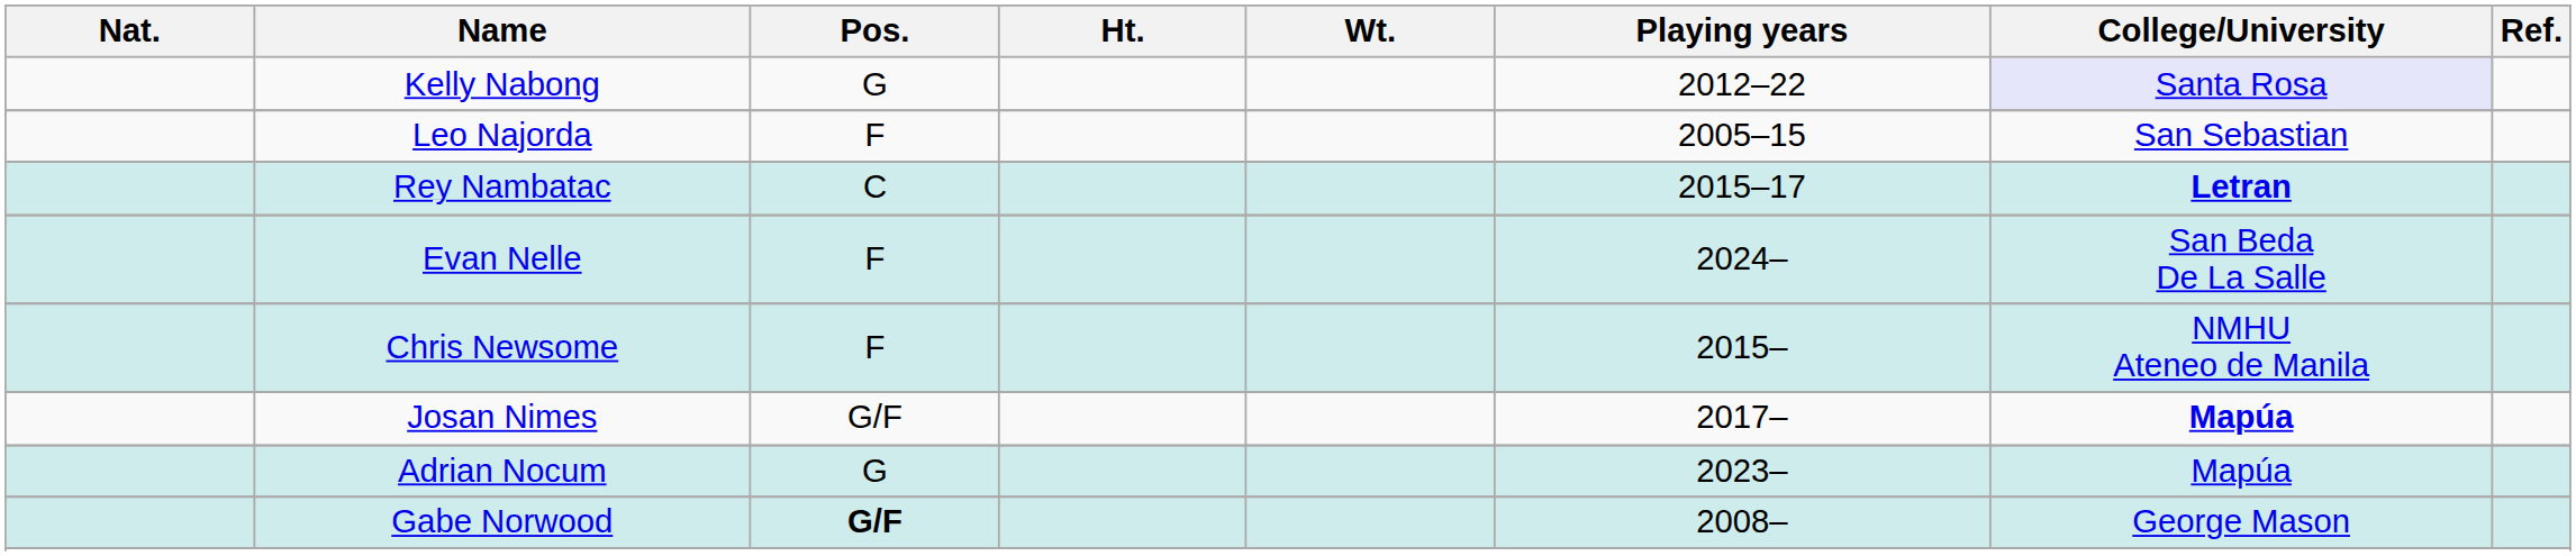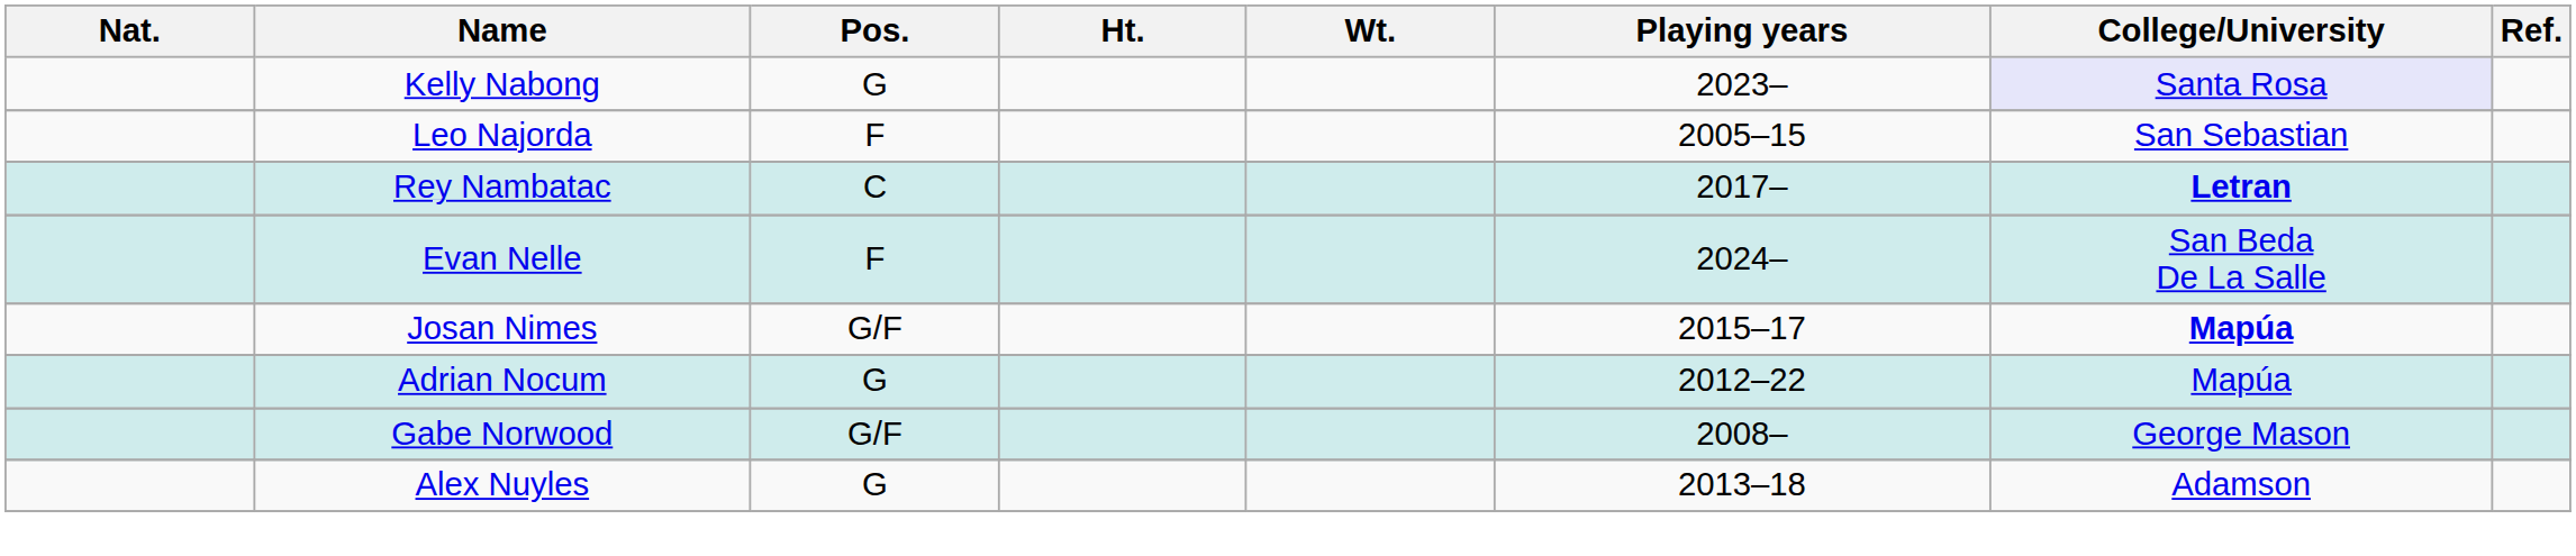 <table class="wikitable" style="text-align:center;">
 <tr>
 <th scope="col" width="10%">Nat.</th>
 <th scope="col" width="20%">Name</th>
 <th scope="col" width="10%">Pos.</th>
 <th scope="col" width="10%">Ht.</th>
 <th scope="col" width="10%">Wt.</th>
 <th scope="col" width="20%">Playing years</th>
 <th scope="col" width="20%">College/University</th>
 <th scope="col" width="5%">Ref.</th>
 </tr>
 <tr>
 <td> </td>
 <td><a href='#'>Kelly Nabong</a></td>
 <td>G</td>
 <td></td>
 <td></td>
-<td>2012–22</td>
+<td>2023–</td>
 <td style="background: lavender;"><a href='#'>Santa Rosa</a></td>
 <td></td>
 </tr>
 <tr>
 </tr>
 <tr>
 <td></td>
 <td><a href='#'>Leo Najorda</a></td>
 <td>F</td>
 <td></td>
 <td></td>
 <td>2005–15</td>
 <td><a href='#'>San Sebastian</a></td>
 <td></td>
 </tr>
 <tr>
 </tr>
 <tr align="center" bgcolor="#CFECEC" width="20">
 <td></td>
 <td><a href='#'>Rey Nambatac</a></td>
 <td>C</td>
 <td></td>
 <td></td>
-<td>2015–17</td>
+<td>2017–</td>
 <td><strong><a href='#'>Letran</a></strong></td>
 <td></td>
 </tr>
 <tr>
 </tr>
 <tr align="center" bgcolor="#CFECEC" width="20">
 <td></td>
 <td><a href='#'>Evan Nelle</a></td>
 <td>F</td>
 <td></td>
 <td></td>
 <td>2024–</td>
 <td><a href='#'>San Beda</a><br><a href='#'>De La Salle</a></td>
 <td></td>
 </tr>
 <tr>
 </tr>
-<tr align="center" bgcolor="#CFECEC" width="20">
-<td> </td>
-<td><a href='#'>Chris Newsome</a></td>
-<td>F</td>
-<td></td>
-<td></td>
-<td>2015–</td>
-<td><a href='#'>NMHU</a><br><a href='#'>Ateneo de Manila</a></td>
-<td></td>
-</tr>
 <tr>
 </tr>
 <tr>
 <td></td>
 <td><a href='#'>Josan Nimes</a></td>
 <td>G/F</td>
 <td></td>
 <td></td>
-<td>2017–</td>
+<td>2015–17</td>
 <td><strong><a href='#'>Mapúa</a></strong></td>
 <td></td>
 </tr>
 <tr>
 </tr>
 <tr align="center" bgcolor="#CFECEC" width="20">
 <td></td>
 <td><a href='#'>Adrian Nocum</a></td>
 <td>G</td>
 <td></td>
 <td></td>
-<td>2023–</td>
+<td>2012–22</td>
 <td><a href='#'>Mapúa</a></td>
 <td></td>
 </tr>
 <tr>
 </tr>
 <tr align="center" bgcolor="#CFECEC" width="20">
 <td> </td>
 <td><a href='#'>Gabe Norwood</a></td>
-<td><strong>G/F</strong></td>
+<td>G/F</td>
 <td></td>
 <td></td>
 <td>2008–</td>
 <td><a href='#'>George Mason</a></td>
 <td></td>
 </tr>
 <tr>
 </tr>
 <tr>
+<td></td>
+<td><a href='#'>Alex Nuyles</a></td>
+<td>G</td>
+<td></td>
+<td></td>
+<td>2013–18</td>
+<td><a href='#'>Adamson</a></td>
+<td></td>
+</tr>
+<tr>
 </tr>
 </table>
